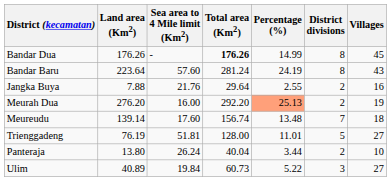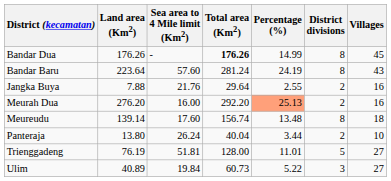 <table class="wikitable">
 <tr>
 <th>District <em>(<a href='#'>kecamatan</a>)</em></th>
 <th>Land area <br>(Km<sup>2</sup>)</th>
 <th>Sea area to <br>4 Mile limit <br>(Km<sup>2</sup>)</th>
 <th>Total area <br>(Km<sup>2</sup>)</th>
 <th>Percentage <br>(%)</th>
 <th>District <br>divisions</th>
 <th>Villages</th>
 </tr>
 <tr>
 <td>Bandar Dua</td>
 <td align="right">176.26</td>
 <td>-</td>
 <td align="right"><strong>176.26</strong></td>
 <td align="right">14.99</td>
 <td align="right">8</td>
 <td align="right">45</td>
 </tr>
 <tr>
 <td>Bandar Baru</td>
 <td align="right">223.64</td>
 <td align="right">57.60</td>
 <td align="right">281.24</td>
 <td align="right">24.19</td>
 <td align="right">8</td>
 <td align="right">43</td>
 </tr>
 <tr>
 <td>Jangka Buya</td>
 <td align="right">7.88</td>
 <td align="right">21.76</td>
 <td align="right">29.64</td>
 <td align="right">2.55</td>
 <td align="right">2</td>
 <td align="right">16</td>
 </tr>
 <tr>
 <td>Meurah Dua</td>
 <td align="right">276.20</td>
 <td align="right">16.00</td>
 <td align="right">292.20</td>
 <td align="right" style="background: lightsalmon;">25.13</td>
 <td align="right">2</td>
-<td align="right">19</td>
+<td align="right">16</td>
 </tr>
 <tr>
 <td>Meureudu</td>
 <td align="right">139.14</td>
 <td align="right">17.60</td>
 <td align="right">156.74</td>
 <td align="right">13.48</td>
-<td align="right">7</td>
+<td align="right">8</td>
 <td align="right">18</td>
+</tr>
+<tr>
+<td>Panteraja</td>
+<td align="right">13.80</td>
+<td align="right">26.24</td>
+<td align="right">40.04</td>
+<td align="right">3.44</td>
+<td align="right">2</td>
+<td align="right">10</td>
 </tr>
 <tr>
 <td>Trienggadeng</td>
 <td align="right">76.19</td>
 <td align="right">51.81</td>
 <td align="right">128.00</td>
 <td align="right">11.01</td>
 <td align="right">5</td>
 <td align="right">27</td>
 </tr>
 <tr>
-<td>Panteraja</td>
-<td align="right">13.80</td>
-<td align="right">26.24</td>
-<td align="right">40.04</td>
-<td align="right">3.44</td>
-<td align="right">2</td>
-<td align="right">10</td>
-</tr>
-<tr>
 <td>Ulim</td>
 <td align="right">40.89</td>
 <td align="right">19.84</td>
 <td align="right">60.73</td>
 <td align="right">5.22</td>
 <td align="right">3</td>
 <td align="right">27</td>
 </tr>
 </table>
